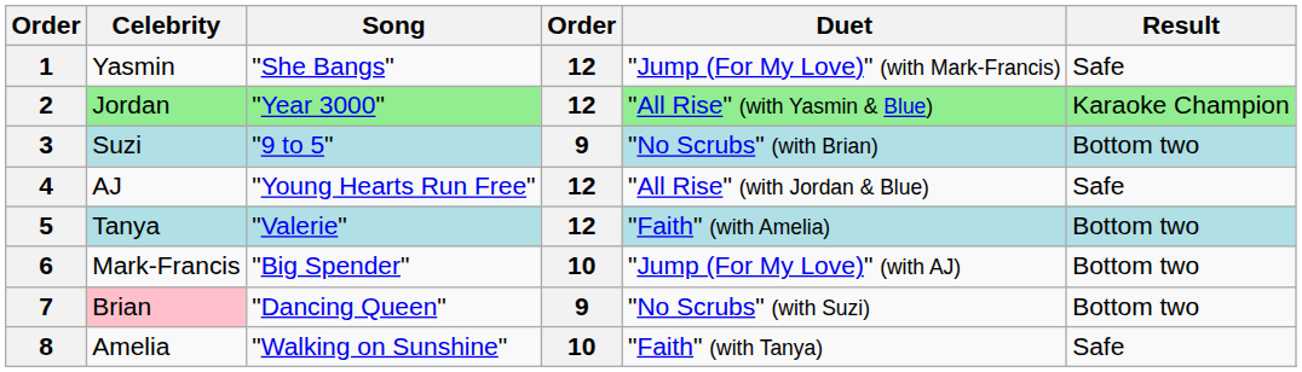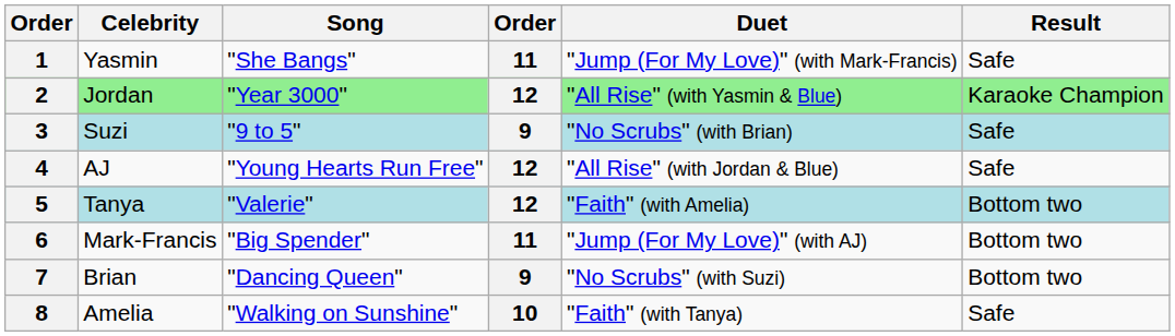 <table class="wikitable sortable collapsed">
 <tr style="text-align:Center; background:#cc;">
 <th>Order</th>
 <th>Celebrity</th>
 <th>Song</th>
 <th>Order</th>
 <th>Duet</th>
 <th>Result</th>
 </tr>
 <tr>
 <th>1</th>
 <td>Yasmin</td>
 <td>"<a href='#'>She Bangs</a>"</td>
-<th>12</th>
+<th>11</th>
 <td>"<a href='#'>Jump (For My Love)</a>" <small>(with Mark-Francis)</small></td>
 <td>Safe</td>
 </tr>
 <tr style="background:lightgreen;">
 <th>2</th>
 <td>Jordan</td>
 <td>"<a href='#'>Year 3000</a>"</td>
 <th>12</th>
 <td>"<a href='#'>All Rise</a>" <small>(with Yasmin & <a href='#'>Blue</a>)</small></td>
 <td>Karaoke Champion</td>
 </tr>
 <tr style="background:#b0e0e6;">
 <th>3</th>
 <td>Suzi</td>
 <td>"<a href='#'>9 to 5</a>"</td>
 <th>9</th>
 <td>"<a href='#'>No Scrubs</a>" <small>(with Brian)</small></td>
-<td>Bottom two</td>
+<td>Safe</td>
 </tr>
 <tr>
 <th>4</th>
 <td>AJ</td>
 <td>"<a href='#'>Young Hearts Run Free</a>"</td>
 <th>12</th>
 <td>"<a href='#'>All Rise</a>" <small>(with Jordan & Blue)</small></td>
 <td>Safe</td>
 </tr>
 <tr style="background:#b0e0e6;">
 <th>5</th>
 <td>Tanya</td>
 <td>"<a href='#'>Valerie</a>"</td>
 <th>12</th>
 <td>"<a href='#'>Faith</a>" <small>(with Amelia)</small></td>
 <td>Bottom two</td>
 </tr>
 <tr>
 <th>6</th>
 <td>Mark-Francis</td>
 <td>"<a href='#'>Big Spender</a>"</td>
-<th>10</th>
+<th>11</th>
 <td>"<a href='#'>Jump (For My Love)</a>" <small>(with AJ)</small></td>
 <td>Bottom two</td>
 </tr>
 <tr>
 <th>7</th>
-<td style="background: pink;">Brian</td>
+<td>Brian</td>
 <td>"<a href='#'>Dancing Queen</a>"</td>
 <th>9</th>
 <td>"<a href='#'>No Scrubs</a>" <small>(with Suzi)</small></td>
 <td>Bottom two</td>
 </tr>
 <tr>
 <th>8</th>
 <td>Amelia</td>
 <td>"<a href='#'>Walking on Sunshine</a>"</td>
 <th>10</th>
 <td>"<a href='#'>Faith</a>" <small>(with Tanya)</small></td>
 <td>Safe</td>
 </tr>
 </table>
